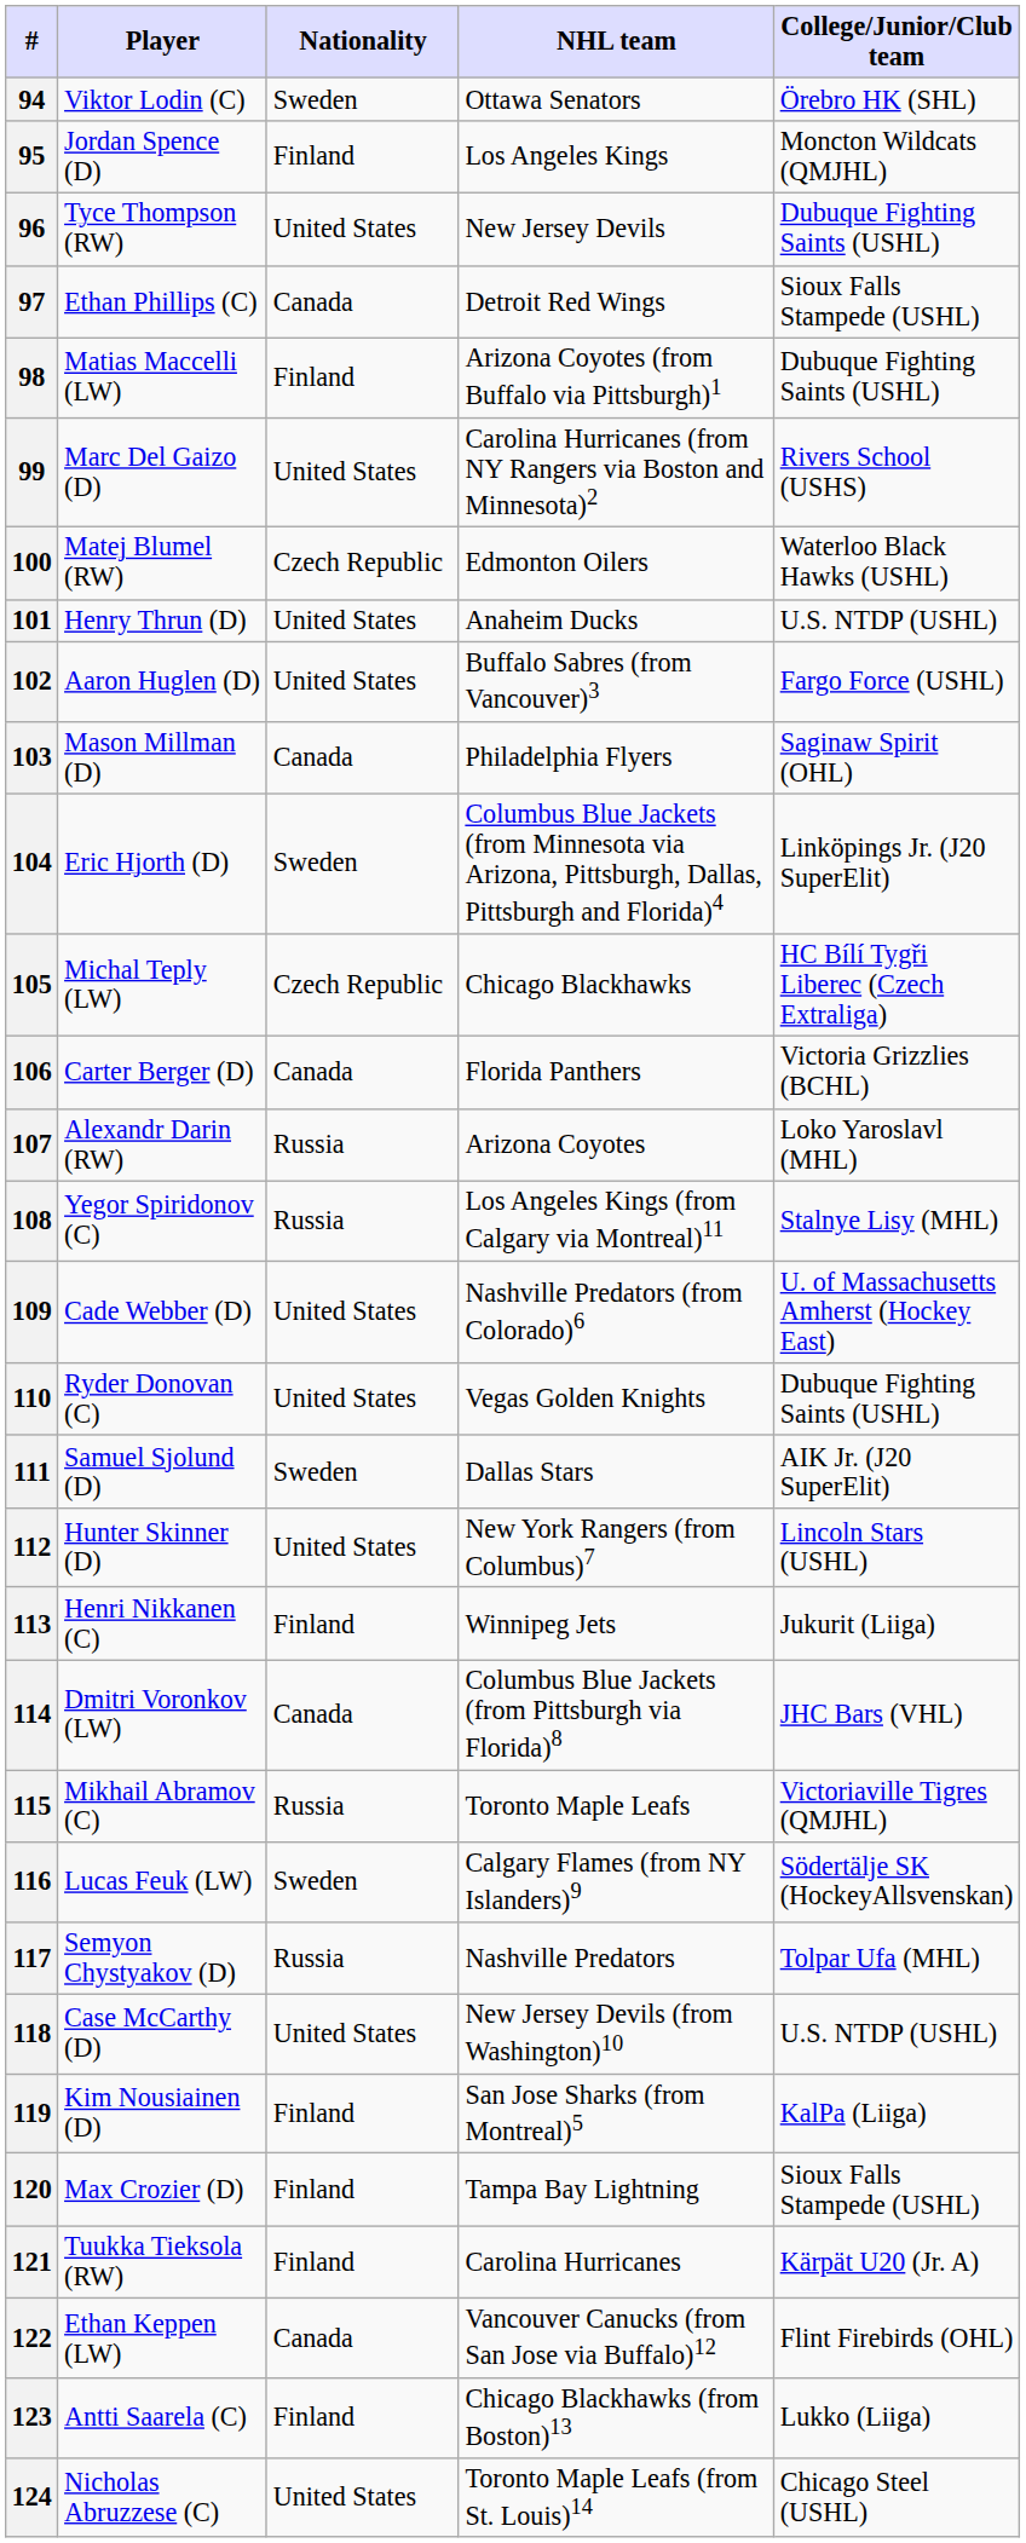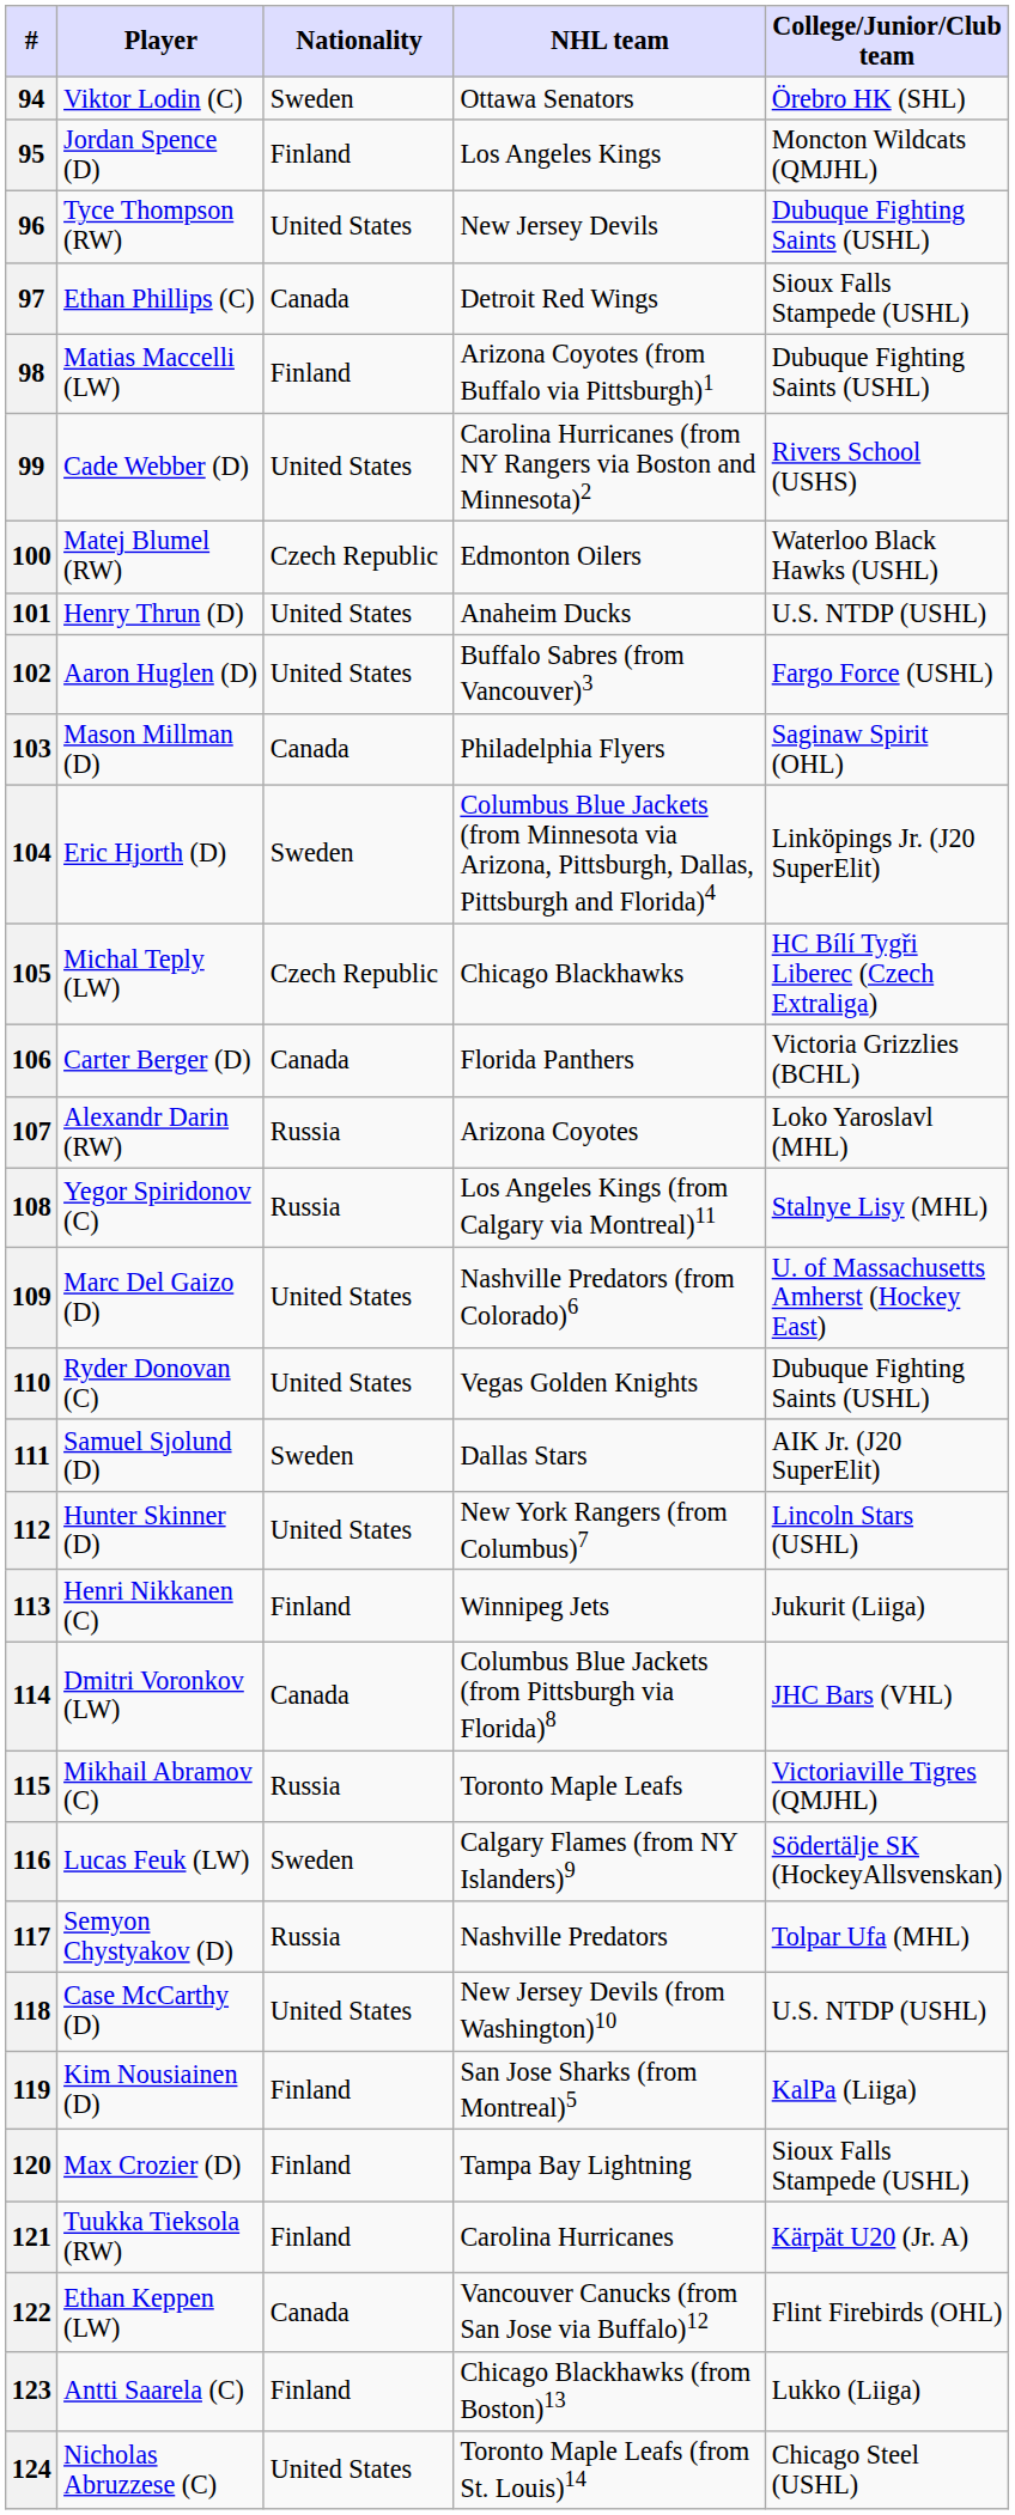 <table class="wikitable">
 <tr>
 <th style="background:#ddf; width:2.75%;">#</th>
 <th style="background:#ddf; width:22.0%;">Player</th>
 <th style="background:#ddf; width:20.0%;">Nationality</th>
 <th style="background:#ddf; width:34.0%;">NHL team</th>
 <th style="background:#ddf; width:100.0%;">College/Junior/Club team</th>
 </tr>
 <tr>
 <th>94</th>
 <td><a href='#'>Viktor Lodin</a> (C)</td>
 <td> Sweden</td>
 <td>Ottawa Senators</td>
 <td><a href='#'>Örebro HK</a> (SHL)</td>
 </tr>
 <tr>
 <th>95</th>
 <td><a href='#'>Jordan Spence</a> (D)</td>
 <td> Finland</td>
 <td>Los Angeles Kings</td>
 <td>Moncton Wildcats (QMJHL)</td>
 </tr>
 <tr>
 <th>96</th>
 <td><a href='#'>Tyce Thompson</a> (RW)</td>
 <td> United States</td>
 <td>New Jersey Devils</td>
 <td><a href='#'>Dubuque Fighting Saints</a> (USHL)</td>
 </tr>
 <tr>
 <th>97</th>
 <td><a href='#'>Ethan Phillips</a> (C)</td>
 <td> Canada</td>
 <td>Detroit Red Wings</td>
 <td>Sioux Falls Stampede (USHL)</td>
 </tr>
 <tr>
 <th>98</th>
 <td><a href='#'>Matias Maccelli</a> (LW)</td>
 <td> Finland</td>
 <td>Arizona Coyotes (from Buffalo via Pittsburgh)<sup>1</sup></td>
 <td>Dubuque Fighting Saints (USHL)</td>
 </tr>
 <tr>
 <th>99</th>
-<td><a href='#'>Marc Del Gaizo</a> (D)</td>
+<td><a href='#'>Cade Webber</a> (D)</td>
 <td> United States</td>
 <td>Carolina Hurricanes (from NY Rangers via Boston and Minnesota)<sup>2</sup></td>
 <td><a href='#'>Rivers School</a> (USHS)</td>
 </tr>
 <tr>
 <th>100</th>
 <td><a href='#'>Matej Blumel</a> (RW)</td>
 <td> Czech Republic</td>
 <td>Edmonton Oilers</td>
 <td>Waterloo Black Hawks (USHL)</td>
 </tr>
 <tr>
 <th>101</th>
 <td><a href='#'>Henry Thrun</a> (D)</td>
 <td> United States</td>
 <td>Anaheim Ducks</td>
 <td>U.S. NTDP (USHL)</td>
 </tr>
 <tr>
 <th>102</th>
 <td><a href='#'>Aaron Huglen</a> (D)</td>
 <td> United States</td>
 <td>Buffalo Sabres (from Vancouver)<sup>3</sup></td>
 <td><a href='#'>Fargo Force</a> (USHL)</td>
 </tr>
 <tr>
 <th>103</th>
 <td><a href='#'>Mason Millman</a> (D)</td>
 <td> Canada</td>
 <td>Philadelphia Flyers</td>
 <td><a href='#'>Saginaw Spirit</a> (OHL)</td>
 </tr>
 <tr>
 <th>104</th>
 <td><a href='#'>Eric Hjorth</a> (D)</td>
 <td> Sweden</td>
 <td><a href='#'>Columbus Blue Jackets</a> (from Minnesota via Arizona, Pittsburgh, Dallas, Pittsburgh and Florida)<sup>4</sup></td>
 <td>Linköpings Jr. (J20 SuperElit)</td>
 </tr>
 <tr>
 <th>105</th>
 <td><a href='#'>Michal Teply</a> (LW)</td>
 <td> Czech Republic</td>
 <td>Chicago Blackhawks</td>
 <td><a href='#'>HC Bílí Tygři Liberec</a> (<a href='#'>Czech Extraliga</a>)</td>
 </tr>
 <tr>
 <th>106</th>
 <td><a href='#'>Carter Berger</a> (D)</td>
 <td> Canada</td>
 <td>Florida Panthers</td>
 <td>Victoria Grizzlies (BCHL)</td>
 </tr>
 <tr>
 <th>107</th>
 <td><a href='#'>Alexandr Darin</a> (RW)</td>
 <td> Russia</td>
 <td>Arizona Coyotes</td>
 <td>Loko Yaroslavl (MHL)</td>
 </tr>
 <tr>
 <th>108</th>
 <td><a href='#'>Yegor Spiridonov</a> (C)</td>
 <td> Russia</td>
 <td>Los Angeles Kings (from Calgary via Montreal)<sup>11</sup></td>
 <td><a href='#'>Stalnye Lisy</a> (MHL)</td>
 </tr>
 <tr>
 <th>109</th>
-<td><a href='#'>Cade Webber</a> (D)</td>
+<td><a href='#'>Marc Del Gaizo</a> (D)</td>
 <td> United States</td>
 <td>Nashville Predators (from Colorado)<sup>6</sup></td>
 <td><a href='#'>U. of Massachusetts Amherst</a> (<a href='#'>Hockey East</a>)</td>
 </tr>
 <tr>
 <th>110</th>
 <td><a href='#'>Ryder Donovan</a> (C)</td>
 <td> United States</td>
 <td>Vegas Golden Knights</td>
 <td>Dubuque Fighting Saints (USHL)</td>
 </tr>
 <tr>
 <th>111</th>
 <td><a href='#'>Samuel Sjolund</a> (D)</td>
 <td> Sweden</td>
 <td>Dallas Stars</td>
 <td>AIK Jr. (J20 SuperElit)</td>
 </tr>
 <tr>
 <th>112</th>
 <td><a href='#'>Hunter Skinner</a> (D)</td>
 <td> United States</td>
 <td>New York Rangers (from Columbus)<sup>7</sup></td>
 <td><a href='#'>Lincoln Stars</a> (USHL)</td>
 </tr>
 <tr>
 <th>113</th>
 <td><a href='#'>Henri Nikkanen</a> (C)</td>
 <td> Finland</td>
 <td>Winnipeg Jets</td>
 <td>Jukurit (Liiga)</td>
 </tr>
 <tr>
 <th>114</th>
 <td><a href='#'>Dmitri Voronkov</a> (LW)</td>
 <td> Canada</td>
 <td>Columbus Blue Jackets (from Pittsburgh via Florida)<sup>8</sup></td>
 <td><a href='#'>JHC Bars</a> (VHL)</td>
 </tr>
 <tr>
 <th>115</th>
 <td><a href='#'>Mikhail Abramov</a> (C)</td>
 <td> Russia</td>
 <td>Toronto Maple Leafs</td>
 <td><a href='#'>Victoriaville Tigres</a> (QMJHL)</td>
 </tr>
 <tr>
 <th>116</th>
 <td><a href='#'>Lucas Feuk</a> (LW)</td>
 <td> Sweden</td>
 <td>Calgary Flames (from NY Islanders)<sup>9</sup></td>
 <td><a href='#'>Södertälje SK</a> (HockeyAllsvenskan)</td>
 </tr>
 <tr>
 <th>117</th>
 <td><a href='#'>Semyon Chystyakov</a> (D)</td>
 <td> Russia</td>
 <td>Nashville Predators</td>
 <td><a href='#'>Tolpar Ufa</a> (MHL)</td>
 </tr>
 <tr>
 <th>118</th>
 <td><a href='#'>Case McCarthy</a> (D)</td>
 <td> United States</td>
 <td>New Jersey Devils (from Washington)<sup>10</sup></td>
 <td>U.S. NTDP (USHL)</td>
 </tr>
 <tr>
 <th>119</th>
 <td><a href='#'>Kim Nousiainen</a> (D)</td>
 <td> Finland</td>
 <td>San Jose Sharks (from Montreal)<sup>5</sup></td>
 <td><a href='#'>KalPa</a> (Liiga)</td>
 </tr>
 <tr>
 <th>120</th>
 <td><a href='#'>Max Crozier</a> (D)</td>
 <td> Finland</td>
 <td>Tampa Bay Lightning</td>
 <td>Sioux Falls Stampede (USHL)</td>
 </tr>
 <tr>
 <th>121</th>
 <td><a href='#'>Tuukka Tieksola</a> (RW)</td>
 <td> Finland</td>
 <td>Carolina Hurricanes</td>
 <td><a href='#'>Kärpät U20</a> (Jr. A)</td>
 </tr>
 <tr>
 <th>122</th>
 <td><a href='#'>Ethan Keppen</a> (LW)</td>
 <td> Canada</td>
 <td>Vancouver Canucks (from San Jose via Buffalo)<sup>12</sup></td>
 <td>Flint Firebirds (OHL)</td>
 </tr>
 <tr>
 <th>123</th>
 <td><a href='#'>Antti Saarela</a> (C)</td>
 <td> Finland</td>
 <td>Chicago Blackhawks (from Boston)<sup>13</sup></td>
 <td>Lukko (Liiga)</td>
 </tr>
 <tr>
 <th>124</th>
 <td><a href='#'>Nicholas Abruzzese</a> (C)</td>
 <td> United States</td>
 <td>Toronto Maple Leafs (from St. Louis)<sup>14</sup></td>
 <td>Chicago Steel (USHL)</td>
 </tr>
 </table>
